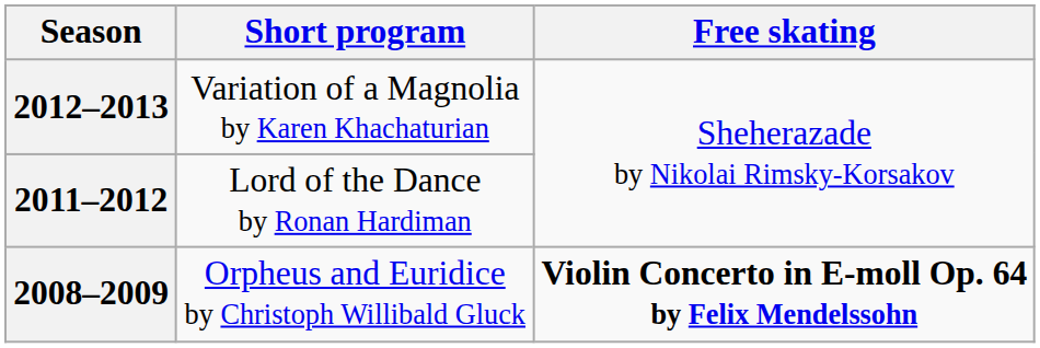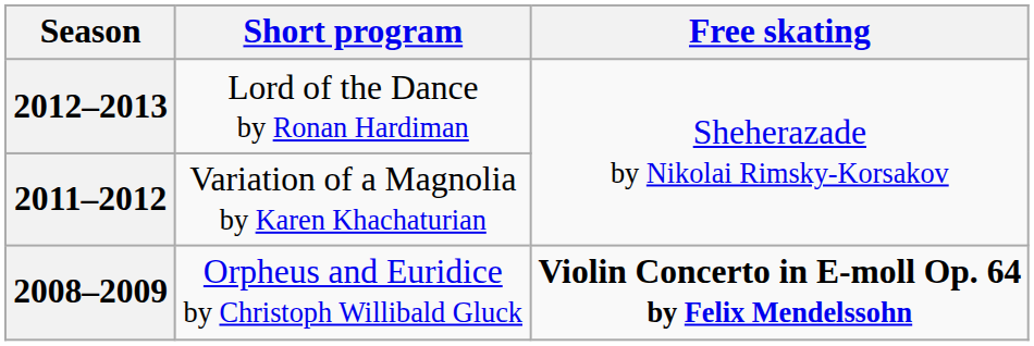 <table class=wikitable style=text-align:center>
 <tr>
 <th>Season</th>
 <th><a href='#'>Short program</a></th>
 <th><a href='#'>Free skating</a></th>
 </tr>
 <tr>
 <th>2012–2013 <br> </th>
-<td>Variation of a Magnolia <br><small> by <a href='#'>Karen Khachaturian</a> </small></td>
+<td>Lord of the Dance <br><small> by <a href='#'>Ronan Hardiman</a> </small></td>
 <td rowspan=2><a href='#'>Sheherazade</a> <br><small> by <a href='#'>Nikolai Rimsky-Korsakov</a> </small></td>
 </tr>
 <tr>
 <th>2011–2012 <br> </th>
-<td>Lord of the Dance <br><small> by <a href='#'>Ronan Hardiman</a> </small></td>
+<td>Variation of a Magnolia <br><small> by <a href='#'>Karen Khachaturian</a> </small></td>
 </tr>
 <tr>
 <th>2008–2009 <br> </th>
 <td><a href='#'>Orpheus and Euridice</a> <br><small> by <a href='#'>Christoph Willibald Gluck</a> </small></td>
 <td><strong>Violin Concerto in E-moll Op. 64 <br><small> by <a href='#'>Felix Mendelssohn</a> </small></strong></td>
 </tr>
 </table>
